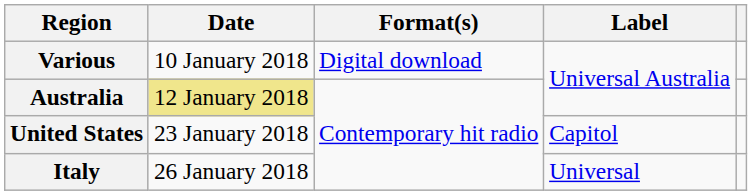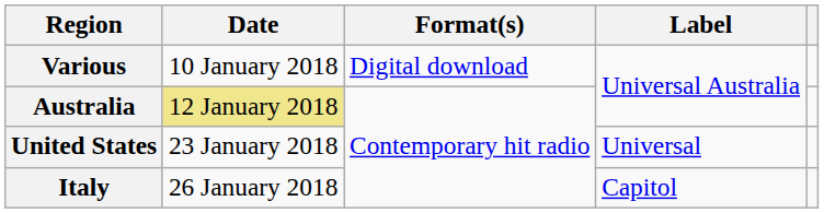 <table class="wikitable plainrowheaders">
 <tr>
 <th scope="col">Region</th>
 <th scope="col">Date</th>
 <th scope="col">Format(s)</th>
 <th scope="col">Label</th>
 <th scope="col"></th>
 </tr>
 <tr>
 <th scope="row">Various</th>
 <td>10 January 2018</td>
 <td><a href='#'>Digital download</a></td>
 <td rowspan="2"><a href='#'>Universal Australia</a></td>
 <td></td>
 </tr>
 <tr>
 <th scope="row">Australia</th>
 <td style="background: khaki;">12 January 2018</td>
 <td rowspan="3"><a href='#'>Contemporary hit radio</a></td>
 <td></td>
 </tr>
 <tr>
 <th scope="row">United States</th>
 <td>23 January 2018</td>
-<td><a href='#'>Capitol</a></td>
+<td><a href='#'>Universal</a></td>
 <td></td>
 </tr>
 <tr>
 <th scope="row">Italy</th>
 <td>26 January 2018</td>
-<td><a href='#'>Universal</a></td>
+<td><a href='#'>Capitol</a></td>
 <td></td>
 </tr>
 </table>
